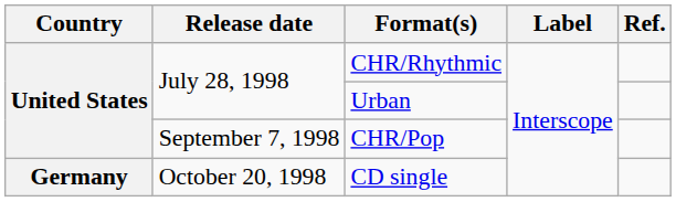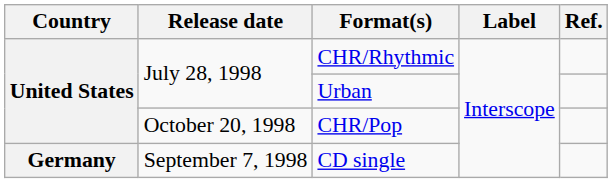 <table class="wikitable plainrowheaders">
 <tr>
 <th scope="col">Country</th>
 <th scope="col">Release date</th>
 <th scope="col">Format(s)</th>
 <th scope="col">Label</th>
 <th scope="col">Ref.</th>
 </tr>
 <tr>
 <th scope="row" rowspan="3">United States</th>
 <td rowspan="2">July 28, 1998</td>
 <td><a href='#'>CHR/Rhythmic</a></td>
 <td rowspan="4"><a href='#'>Interscope</a></td>
 <td></td>
 </tr>
 <tr>
 <td><a href='#'>Urban</a></td>
 <td></td>
 </tr>
 <tr>
-<td>September 7, 1998</td>
+<td>October 20, 1998</td>
 <td><a href='#'>CHR/Pop</a></td>
 <td></td>
 </tr>
 <tr>
 <th scope="row">Germany</th>
-<td>October 20, 1998</td>
+<td>September 7, 1998</td>
 <td><a href='#'>CD single</a></td>
 <td></td>
 </tr>
 </table>
